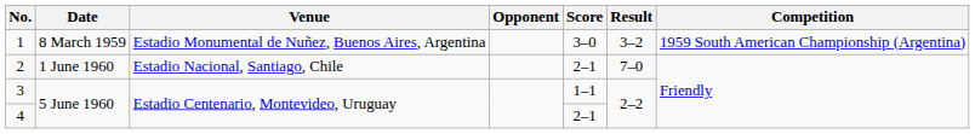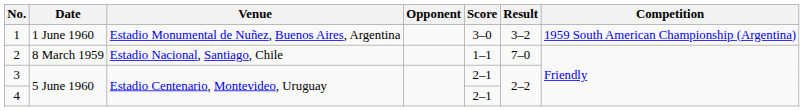 <table class="wikitable sortable">
 <tr>
 <th scope="col">No.</th>
 <th scope="col">Date</th>
 <th scope="col">Venue</th>
 <th scope="col">Opponent</th>
 <th scope="col">Score</th>
 <th scope="col">Result</th>
 <th scope="col">Competition</th>
 </tr>
 <tr>
 <td align="center">1</td>
-<td>8 March 1959</td>
+<td>1 June 1960</td>
 <td><a href='#'>Estadio Monumental de Nuñez</a>, <a href='#'>Buenos Aires</a>, Argentina</td>
 <td></td>
 <td align="center">3–0</td>
 <td align="center">3–2</td>
 <td><a href='#'>1959 South American Championship (Argentina)</a></td>
 </tr>
 <tr>
 <td align="center">2</td>
-<td>1 June 1960</td>
+<td>8 March 1959</td>
 <td><a href='#'>Estadio Nacional</a>, <a href='#'>Santiago</a>, Chile</td>
 <td></td>
-<td align="center">2–1</td>
+<td align="center">1–1</td>
 <td align="center">7–0</td>
 <td rowspan="3"><a href='#'>Friendly</a></td>
 </tr>
 <tr>
 <td align="center">3</td>
 <td rowspan="2">5 June 1960</td>
 <td rowspan="2"><a href='#'>Estadio Centenario</a>, <a href='#'>Montevideo</a>, Uruguay</td>
 <td rowspan="2"></td>
-<td align="center">1–1</td>
+<td align="center">2–1</td>
 <td rowspan="2" style="text-align:center">2–2</td>
 </tr>
 <tr>
 <td align="center">4</td>
 <td align="center">2–1</td>
 </tr>
 </table>
